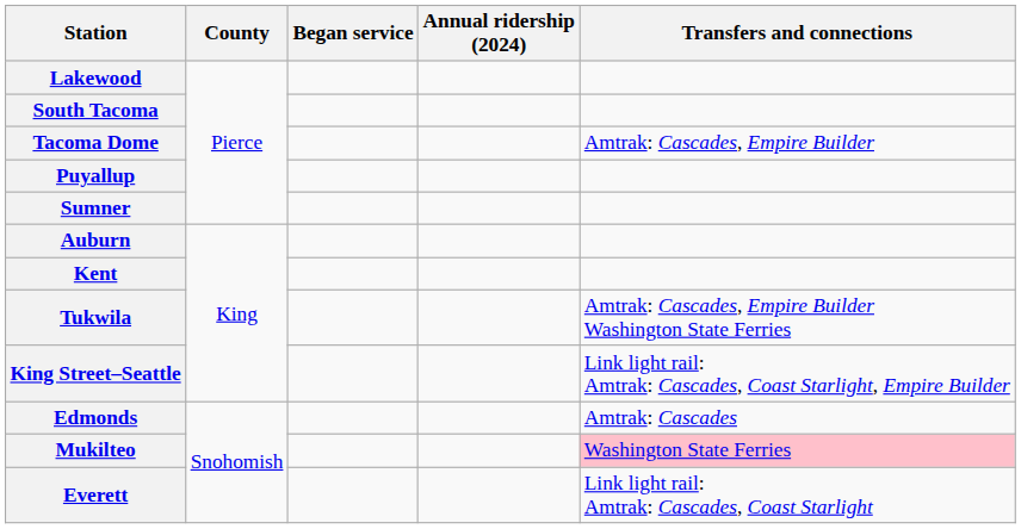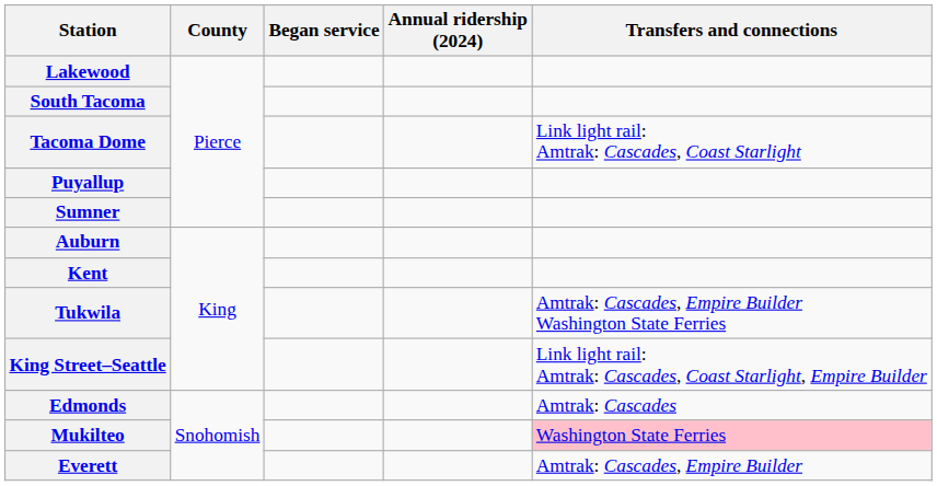 <table class="wikitable sortable plainrowheaders">
 <tr>
 <th scope=col>Station</th>
 <th scope=col>County</th>
 <th scope=col>Began service</th>
 <th scope=col>Annual ridership<br>(2024)</th>
 <th scope=col class=unsortable>Transfers and connections</th>
 </tr>
 <tr>
 <th scope=row><a href='#'>Lakewood</a></th>
 <td rowspan=5 align=center><a href='#'>Pierce</a></td>
 <td></td>
 <td align=center></td>
 <td></td>
 </tr>
 <tr>
 <th scope=row><a href='#'>South Tacoma</a></th>
 <td></td>
 <td align=center></td>
 <td></td>
 </tr>
 <tr>
 <th scope=row><a href='#'>Tacoma Dome</a></th>
 <td></td>
 <td align=center></td>
-<td> <a href='#'>Amtrak</a>: <em><a href='#'>Cascades</a></em>, <em><a href='#'>Empire Builder</a></em></td>
+<td> <a href='#'>Link light rail</a>: <br> <a href='#'>Amtrak</a>: <em><a href='#'>Cascades</a></em>, <em><a href='#'>Coast Starlight</a></em></td>
 </tr>
 <tr>
 <th scope=row><a href='#'>Puyallup</a></th>
 <td></td>
 <td align=center></td>
 <td></td>
 </tr>
 <tr>
 <th scope=row><a href='#'>Sumner</a></th>
 <td></td>
 <td align=center></td>
 <td></td>
 </tr>
 <tr>
 <th scope=row><a href='#'>Auburn</a></th>
 <td rowspan=4 align=center><a href='#'>King</a></td>
 <td></td>
 <td align=center></td>
 <td></td>
 </tr>
 <tr>
 <th scope=row><a href='#'>Kent</a></th>
 <td></td>
 <td align=center></td>
 <td></td>
 </tr>
 <tr>
 <th scope=row><a href='#'>Tukwila</a></th>
 <td></td>
 <td align=center></td>
 <td> <a href='#'>Amtrak</a>: <em><a href='#'>Cascades</a></em>, <em><a href='#'>Empire Builder</a></em><br> <a href='#'>Washington State Ferries</a></td>
 </tr>
 <tr>
 <th scope=row><a href='#'>King Street–Seattle</a></th>
 <td></td>
 <td align=center></td>
 <td> <a href='#'>Link light rail</a>: <br> <a href='#'>Amtrak</a>: <em><a href='#'>Cascades</a></em>, <em><a href='#'>Coast Starlight</a></em>, <em><a href='#'>Empire Builder</a></em></td>
 </tr>
 <tr>
 <th scope=row><a href='#'>Edmonds</a></th>
 <td rowspan=3 align=center><a href='#'>Snohomish</a></td>
 <td></td>
 <td align=center></td>
 <td> <a href='#'>Amtrak</a>: <em><a href='#'>Cascades</a></em></td>
 </tr>
 <tr>
 <th scope=row><a href='#'>Mukilteo</a></th>
 <td></td>
 <td align=center></td>
 <td style="background: pink;"> <a href='#'>Washington State Ferries</a></td>
 </tr>
 <tr>
 <th scope=row><a href='#'>Everett</a></th>
 <td></td>
 <td align=center></td>
-<td> <a href='#'>Link light rail</a>: <br> <a href='#'>Amtrak</a>: <em><a href='#'>Cascades</a></em>, <em><a href='#'>Coast Starlight</a></em></td>
+<td> <a href='#'>Amtrak</a>: <em><a href='#'>Cascades</a></em>, <em><a href='#'>Empire Builder</a></em></td>
 </tr>
 </table>
